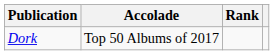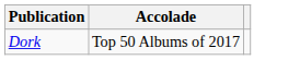 <table class="sortable wikitable">
 <tr>
 <th>Publication</th>
 <th>Accolade</th>
-<th>Rank</th>
 <th class="unsortable"></th>
 </tr>
 <tr>
 <td><em><a href='#'>Dork</a></em></td>
 <td>Top 50 Albums of 2017</td>
 <td></td>
-<td></td>
 </tr>
 </table>
